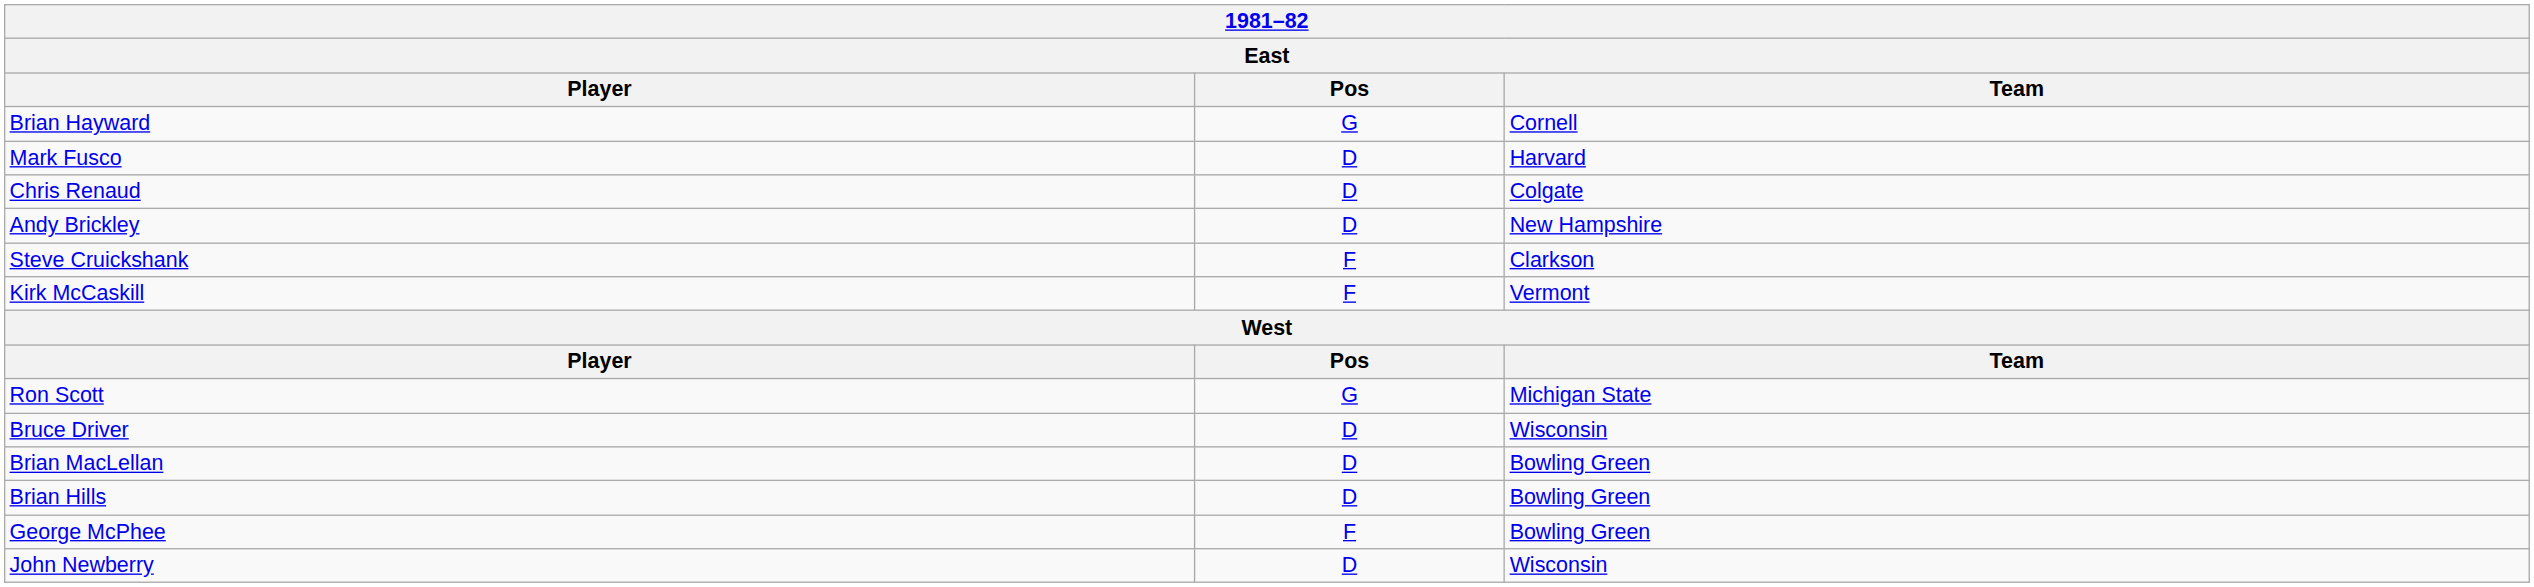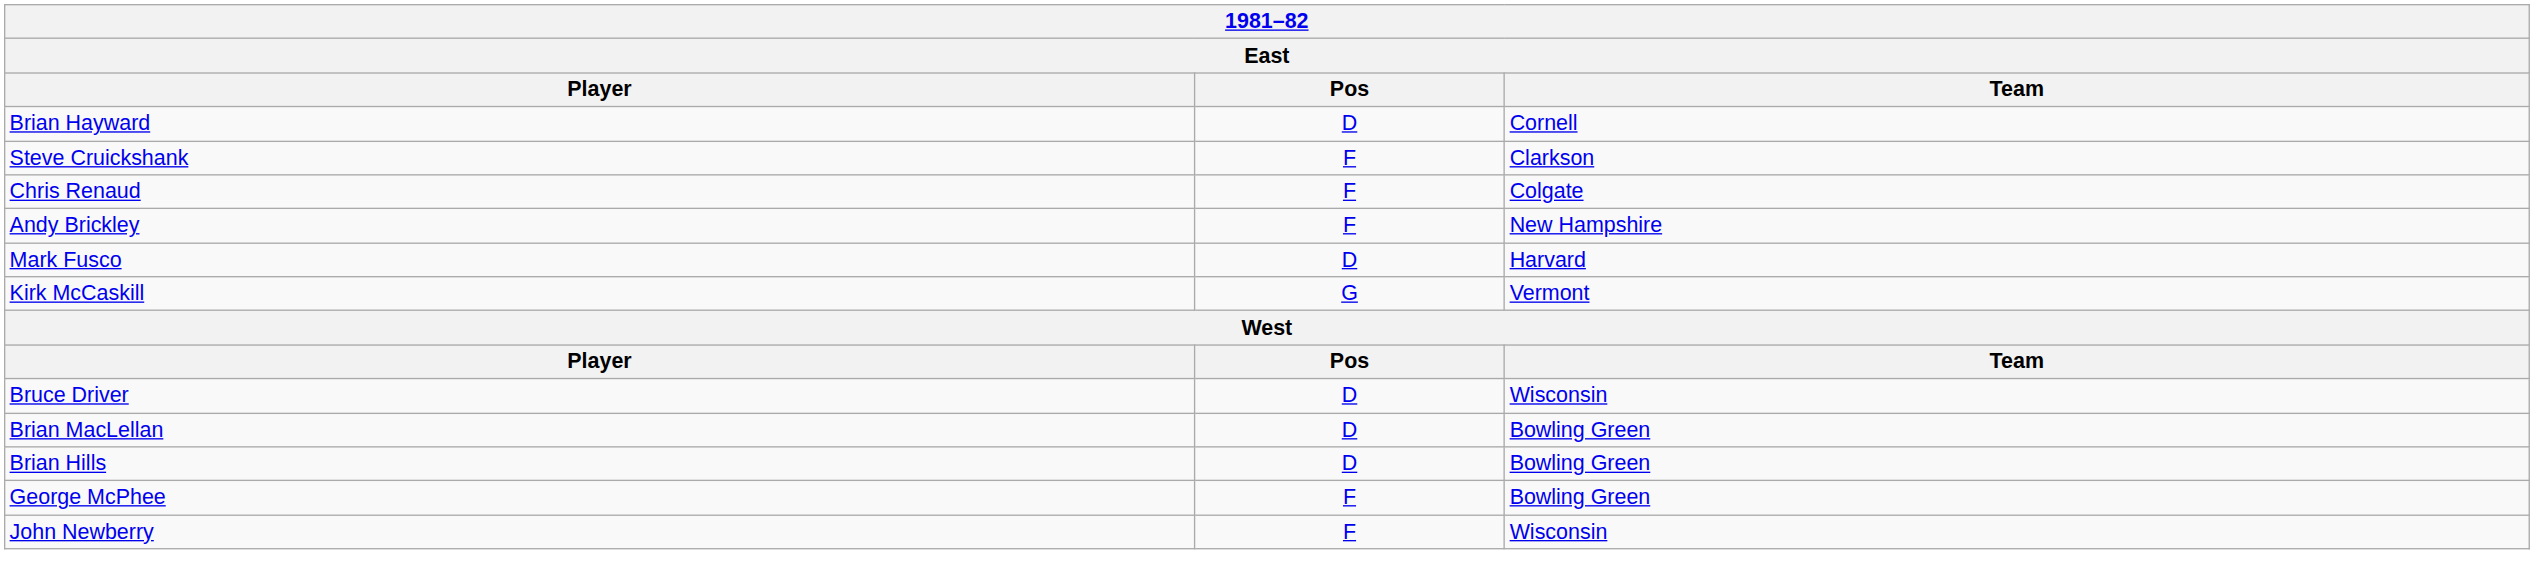 <table class="wikitable" width=95%>
 <tr>
 <th colspan=3><a href='#'>1981–82</a></th>
 </tr>
 <tr>
 <th colspan=3><strong>East</strong></th>
 </tr>
 <tr>
 <th>Player</th>
 <th>Pos</th>
 <th>Team</th>
 </tr>
 <tr>
 <td><a href='#'>Brian Hayward</a></td>
-<td style="text-align:center;"><a href='#'>G</a></td>
+<td style="text-align:center;"><a href='#'>D</a></td>
 <td><a href='#'>Cornell</a></td>
+</tr>
+<tr>
+<td><a href='#'>Steve Cruickshank</a></td>
+<td style="text-align:center;"><a href='#'>F</a></td>
+<td><a href='#'>Clarkson</a></td>
+</tr>
+<tr>
+<td><a href='#'>Chris Renaud</a></td>
+<td style="text-align:center;"><a href='#'>F</a></td>
+<td><a href='#'>Colgate</a></td>
+</tr>
+<tr>
+<td><a href='#'>Andy Brickley</a></td>
+<td style="text-align:center;"><a href='#'>F</a></td>
+<td><a href='#'>New Hampshire</a></td>
 </tr>
 <tr>
 <td><a href='#'>Mark Fusco</a></td>
 <td style="text-align:center;"><a href='#'>D</a></td>
 <td><a href='#'>Harvard</a></td>
 </tr>
 <tr>
-<td><a href='#'>Chris Renaud</a></td>
-<td style="text-align:center;"><a href='#'>D</a></td>
-<td><a href='#'>Colgate</a></td>
-</tr>
-<tr>
-<td><a href='#'>Andy Brickley</a></td>
-<td style="text-align:center;"><a href='#'>D</a></td>
-<td><a href='#'>New Hampshire</a></td>
-</tr>
-<tr>
-<td><a href='#'>Steve Cruickshank</a></td>
-<td style="text-align:center;"><a href='#'>F</a></td>
-<td><a href='#'>Clarkson</a></td>
-</tr>
-<tr>
 <td><a href='#'>Kirk McCaskill</a></td>
-<td style="text-align:center;"><a href='#'>F</a></td>
+<td style="text-align:center;"><a href='#'>G</a></td>
 <td><a href='#'>Vermont</a></td>
 </tr>
 <tr>
 <th colspan=3><strong>West</strong></th>
 </tr>
 <tr>
 <th>Player</th>
 <th>Pos</th>
 <th>Team</th>
-</tr>
-<tr>
-<td><a href='#'>Ron Scott</a></td>
-<td style="text-align:center;"><a href='#'>G</a></td>
-<td><a href='#'>Michigan State</a></td>
 </tr>
 <tr>
 <td><a href='#'>Bruce Driver</a></td>
 <td style="text-align:center;"><a href='#'>D</a></td>
 <td><a href='#'>Wisconsin</a></td>
 </tr>
 <tr>
 <td><a href='#'>Brian MacLellan</a></td>
 <td style="text-align:center;"><a href='#'>D</a></td>
 <td><a href='#'>Bowling Green</a></td>
 </tr>
 <tr>
 <td><a href='#'>Brian Hills</a></td>
 <td style="text-align:center;"><a href='#'>D</a></td>
 <td><a href='#'>Bowling Green</a></td>
 </tr>
 <tr>
 <td><a href='#'>George McPhee</a></td>
 <td style="text-align:center;"><a href='#'>F</a></td>
 <td><a href='#'>Bowling Green</a></td>
 </tr>
 <tr>
 <td><a href='#'>John Newberry</a></td>
-<td style="text-align:center;"><a href='#'>D</a></td>
+<td style="text-align:center;"><a href='#'>F</a></td>
 <td><a href='#'>Wisconsin</a></td>
 </tr>
 </table>
